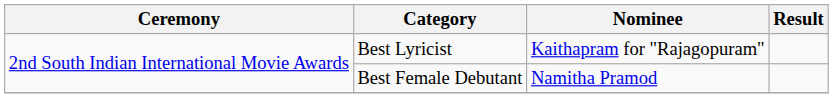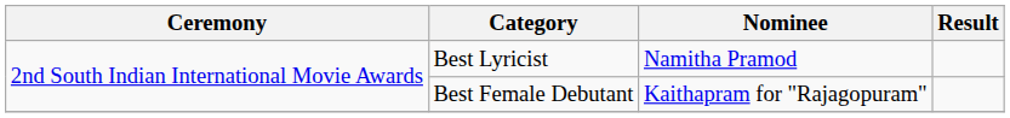 <table class="wikitable">
 <tr>
 <th>Ceremony</th>
 <th>Category</th>
 <th>Nominee</th>
 <th>Result</th>
 </tr>
 <tr>
 <td rowspan="2"><a href='#'>2nd South Indian International Movie Awards</a></td>
 <td>Best Lyricist</td>
-<td><a href='#'>Kaithapram</a> for "Rajagopuram"</td>
+<td><a href='#'>Namitha Pramod</a></td>
 <td></td>
 </tr>
 <tr>
 <td>Best Female Debutant</td>
-<td><a href='#'>Namitha Pramod</a></td>
+<td><a href='#'>Kaithapram</a> for "Rajagopuram"</td>
 <td></td>
 </tr>
 <tr>
 </tr>
 </table>
